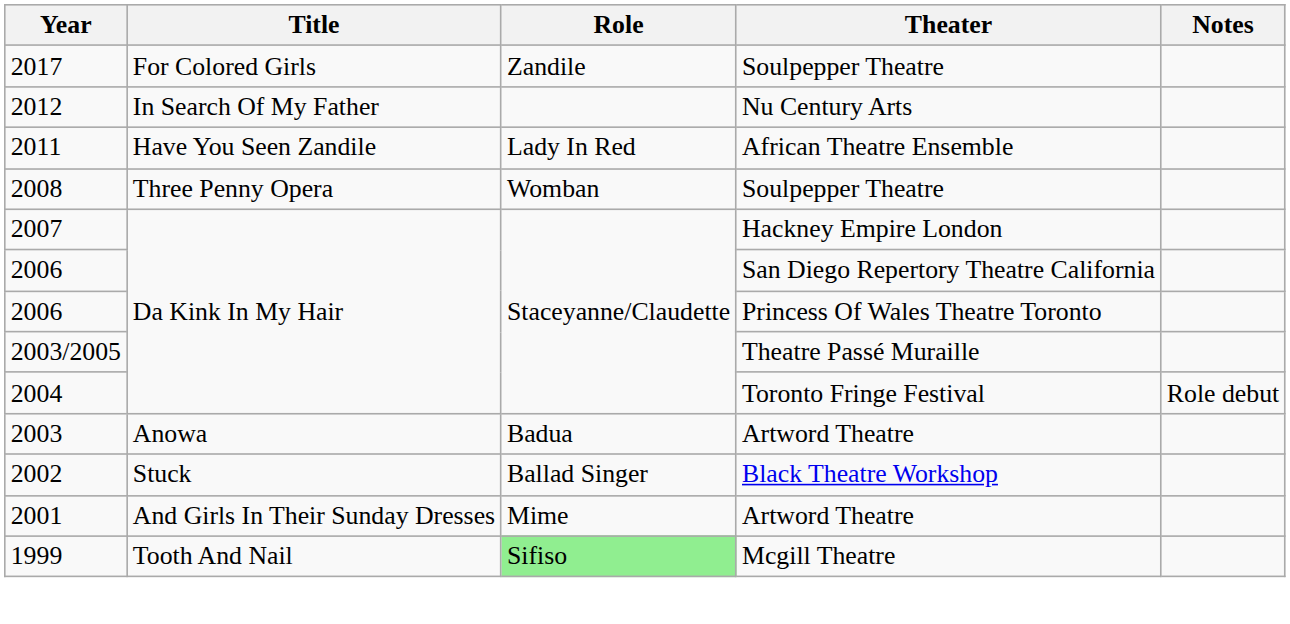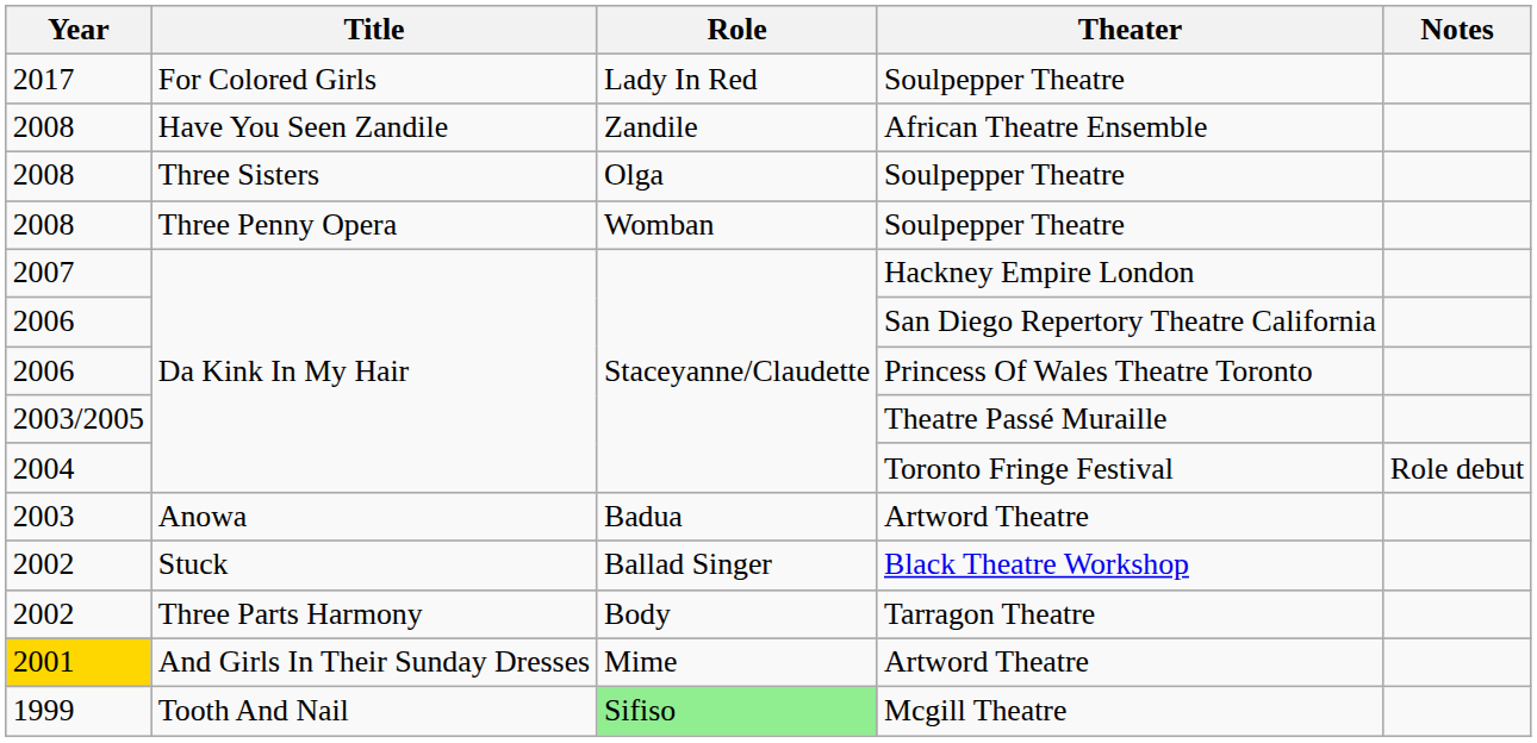 <table class="wikitable">
 <tr>
 <th>Year</th>
 <th>Title</th>
 <th>Role</th>
 <th>Theater</th>
 <th>Notes</th>
 </tr>
 <tr>
 <td>2017</td>
 <td>For Colored Girls</td>
-<td>Zandile</td>
+<td>Lady In Red</td>
 <td>Soulpepper Theatre</td>
 <td></td>
 </tr>
 <tr>
-<td>2012</td>
-<td>In Search Of My Father</td>
-<td></td>
-<td>Nu Century Arts</td>
+<td>2008</td>
+<td>Have You Seen Zandile</td>
+<td>Zandile</td>
+<td>African Theatre Ensemble</td>
 <td></td>
 </tr>
 <tr>
-<td>2011</td>
-<td>Have You Seen Zandile</td>
-<td>Lady In Red</td>
-<td>African Theatre Ensemble</td>
+<td>2008</td>
+<td>Three Sisters</td>
+<td>Olga</td>
+<td>Soulpepper Theatre</td>
 <td></td>
 </tr>
 <tr>
 <td>2008</td>
 <td>Three Penny Opera</td>
 <td>Womban</td>
 <td>Soulpepper Theatre</td>
 <td></td>
 </tr>
 <tr>
 <td>2007</td>
 <td rowspan="5">Da Kink In My Hair</td>
 <td rowspan="5">Staceyanne/Claudette</td>
 <td>Hackney Empire London</td>
 <td></td>
 </tr>
 <tr>
 <td>2006</td>
 <td>San Diego Repertory Theatre California</td>
 <td></td>
 </tr>
 <tr>
 <td>2006</td>
 <td>Princess Of Wales Theatre Toronto</td>
 <td></td>
 </tr>
 <tr>
 <td>2003/2005</td>
 <td>Theatre Passé Muraille</td>
 <td></td>
 </tr>
 <tr>
 <td>2004</td>
 <td>Toronto Fringe Festival</td>
 <td>Role debut</td>
 </tr>
 <tr>
 <td>2003</td>
 <td>Anowa</td>
 <td>Badua</td>
 <td>Artword Theatre</td>
 <td></td>
 </tr>
 <tr>
 <td>2002</td>
 <td>Stuck</td>
 <td>Ballad Singer</td>
 <td><a href='#'>Black Theatre Workshop</a></td>
 <td></td>
 </tr>
 <tr>
-<td>2001</td>
+<td>2002</td>
+<td>Three Parts Harmony</td>
+<td>Body</td>
+<td>Tarragon Theatre</td>
+<td></td>
+</tr>
+<tr>
+<td style="background: gold;">2001</td>
 <td>And Girls In Their Sunday Dresses</td>
 <td>Mime</td>
 <td>Artword Theatre</td>
 <td></td>
 </tr>
 <tr>
 <td>1999</td>
 <td>Tooth And Nail</td>
 <td style="background: lightgreen;">Sifiso</td>
 <td>Mcgill Theatre</td>
 <td></td>
 </tr>
 </table>
